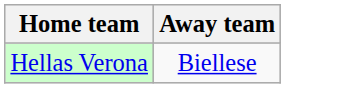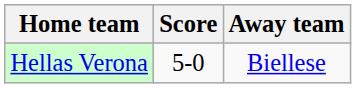 <table class="wikitable" style="text-align: center">
 <tr>
 <th>Home team</th>
+<th>Score</th>
 <th>Away team</th>
 </tr>
 <tr>
 <td bgcolor="ccffcc"><a href='#'>Hellas Verona</a></td>
+<td>5-0</td>
 <td><a href='#'>Biellese</a></td>
 </tr>
 </table>
